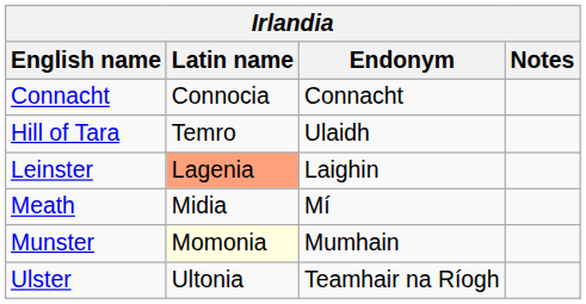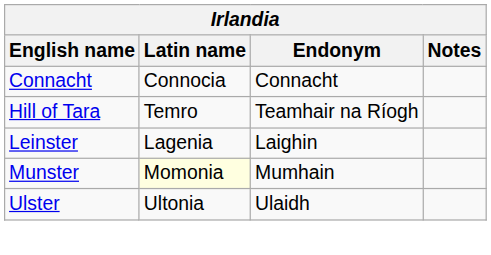 <table class="wikitable sortable">
 <tr>
 <th colspan="4"> <em>Irlandia</em></th>
 </tr>
 <tr>
 <th>English name</th>
 <th>Latin name</th>
 <th>Endonym</th>
 <th>Notes</th>
 </tr>
 <tr>
 <td><a href='#'>Connacht</a></td>
 <td>Connocia</td>
 <td>Connacht</td>
 <td></td>
 </tr>
 <tr>
 <td><a href='#'>Hill of Tara</a></td>
 <td>Temro</td>
-<td>Ulaidh</td>
+<td>Teamhair na Ríogh</td>
 <td></td>
 </tr>
 <tr>
 <td><a href='#'>Leinster</a></td>
-<td style="background: lightsalmon;">Lagenia</td>
+<td>Lagenia</td>
 <td>Laighin</td>
-<td></td>
-</tr>
-<tr>
-<td><a href='#'>Meath</a></td>
-<td>Midia</td>
-<td>Mí</td>
 <td></td>
 </tr>
 <tr>
 <td><a href='#'>Munster</a></td>
 <td style="background: lightyellow;">Momonia</td>
 <td>Mumhain</td>
 <td></td>
 </tr>
 <tr>
 <td><a href='#'>Ulster</a></td>
 <td>Ultonia</td>
-<td>Teamhair na Ríogh</td>
+<td>Ulaidh</td>
 <td></td>
 </tr>
 </table>
